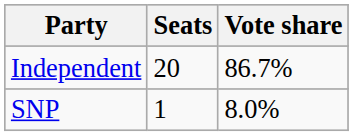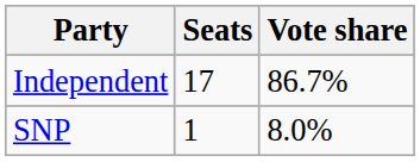 <table class="wikitable">
 <tr>
 <th>Party</th>
 <th>Seats</th>
 <th>Vote share</th>
 </tr>
 <tr>
 <td><a href='#'>Independent</a></td>
-<td>20</td>
+<td>17</td>
 <td>86.7%</td>
 </tr>
 <tr>
 <td><a href='#'>SNP</a></td>
 <td>1</td>
 <td>8.0%</td>
 </tr>
 </table>
